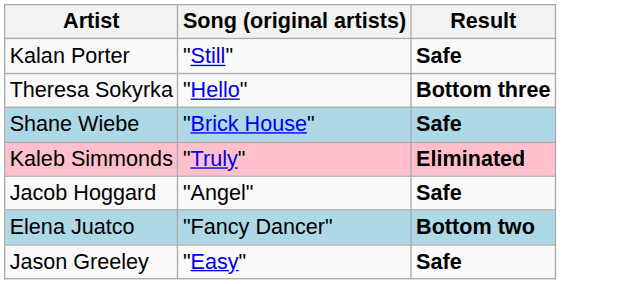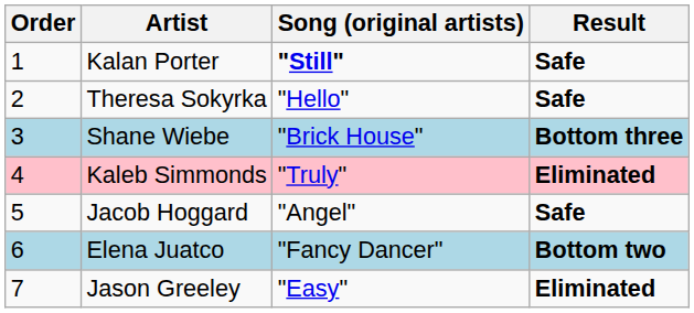 <table class=wikitable>
 <tr>
+<th>Order</th>
 <th>Artist</th>
 <th>Song (original artists)</th>
 <th>Result</th>
 </tr>
 <tr>
+<td>1</td>
 <td>Kalan Porter</td>
-<td>"<a href='#'>Still</a>"</td>
+<td><strong>"<a href='#'>Still</a>"</strong></td>
 <td><strong>Safe</strong></td>
 </tr>
 <tr>
+<td>2</td>
 <td>Theresa Sokyrka</td>
 <td>"<a href='#'>Hello</a>"</td>
+<td><strong>Safe</strong></td>
+</tr>
+<tr style="background:lightblue;">
+<td>3</td>
+<td>Shane Wiebe</td>
+<td>"<a href='#'>Brick House</a>"</td>
 <td><strong>Bottom three</strong></td>
 </tr>
-<tr style="background:lightblue;">
-<td>Shane Wiebe</td>
-<td>"<a href='#'>Brick House</a>"</td>
-<td><strong>Safe</strong></td>
-</tr>
 <tr style="background:pink;">
+<td>4</td>
 <td>Kaleb Simmonds</td>
 <td>"<a href='#'>Truly</a>"</td>
 <td><strong>Eliminated</strong></td>
 </tr>
 <tr>
+<td>5</td>
 <td>Jacob Hoggard</td>
 <td>"Angel"</td>
 <td><strong>Safe</strong></td>
 </tr>
 <tr style="background:lightblue;">
+<td>6</td>
 <td>Elena Juatco</td>
 <td>"Fancy Dancer"</td>
 <td><strong>Bottom two</strong></td>
 </tr>
 <tr>
+<td>7</td>
 <td>Jason Greeley</td>
 <td>"<a href='#'>Easy</a>"</td>
-<td><strong>Safe</strong></td>
+<td><strong>Eliminated</strong></td>
 </tr>
 </table>
